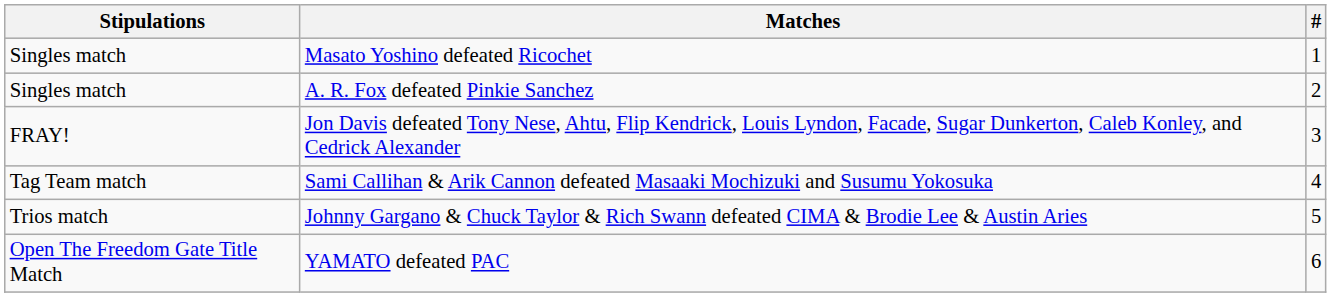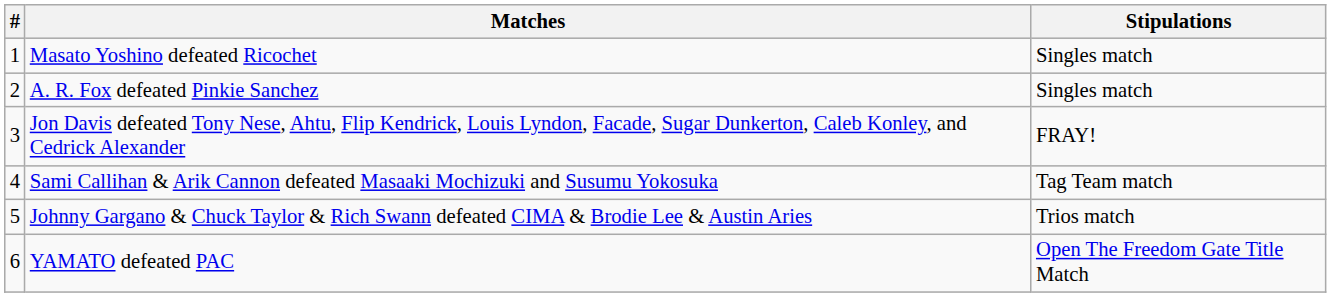 <table style="font-size: 85%" class="wikitable">
 <tr>
+<th><strong>#</strong></th>
+<th><strong>Matches</strong></th>
 <th><strong>Stipulations</strong><br></th>
-<th><strong>Matches</strong></th>
-<th><strong>#</strong></th>
 </tr>
 <tr>
+<td>1</td>
+<td><a href='#'>Masato Yoshino</a> defeated <a href='#'>Ricochet</a></td>
 <td>Singles match</td>
-<td><a href='#'>Masato Yoshino</a> defeated <a href='#'>Ricochet</a></td>
-<td>1</td>
 </tr>
 <tr>
+<td>2</td>
+<td><a href='#'>A. R. Fox</a> defeated <a href='#'>Pinkie Sanchez</a></td>
 <td>Singles match</td>
-<td><a href='#'>A. R. Fox</a> defeated <a href='#'>Pinkie Sanchez</a></td>
-<td>2</td>
 </tr>
 <tr>
+<td>3</td>
+<td><a href='#'>Jon Davis</a> defeated <a href='#'>Tony Nese</a>, <a href='#'>Ahtu</a>, <a href='#'>Flip Kendrick</a>, <a href='#'>Louis Lyndon</a>, <a href='#'>Facade</a>, <a href='#'>Sugar Dunkerton</a>, <a href='#'>Caleb Konley</a>, and <a href='#'>Cedrick Alexander</a></td>
 <td>FRAY!</td>
-<td><a href='#'>Jon Davis</a> defeated <a href='#'>Tony Nese</a>, <a href='#'>Ahtu</a>, <a href='#'>Flip Kendrick</a>, <a href='#'>Louis Lyndon</a>, <a href='#'>Facade</a>, <a href='#'>Sugar Dunkerton</a>, <a href='#'>Caleb Konley</a>, and <a href='#'>Cedrick Alexander</a></td>
-<td>3</td>
 </tr>
 <tr>
+<td>4</td>
+<td><a href='#'>Sami Callihan</a> & <a href='#'>Arik Cannon</a> defeated <a href='#'>Masaaki Mochizuki</a> and <a href='#'>Susumu Yokosuka</a></td>
 <td>Tag Team match</td>
-<td><a href='#'>Sami Callihan</a> & <a href='#'>Arik Cannon</a> defeated <a href='#'>Masaaki Mochizuki</a> and <a href='#'>Susumu Yokosuka</a></td>
-<td>4</td>
 </tr>
 <tr>
+<td>5</td>
+<td><a href='#'>Johnny Gargano</a> & <a href='#'>Chuck Taylor</a> & <a href='#'>Rich Swann</a> defeated <a href='#'>CIMA</a> & <a href='#'>Brodie Lee</a> & <a href='#'>Austin Aries</a></td>
 <td>Trios match</td>
-<td><a href='#'>Johnny Gargano</a> & <a href='#'>Chuck Taylor</a> & <a href='#'>Rich Swann</a> defeated <a href='#'>CIMA</a> & <a href='#'>Brodie Lee</a> & <a href='#'>Austin Aries</a></td>
-<td>5</td>
 </tr>
 <tr>
+<td>6</td>
+<td><a href='#'>YAMATO</a> defeated <a href='#'>PAC</a></td>
 <td><a href='#'>Open The Freedom Gate Title</a> Match</td>
-<td><a href='#'>YAMATO</a> defeated <a href='#'>PAC</a></td>
-<td>6</td>
 </tr>
 </table>
